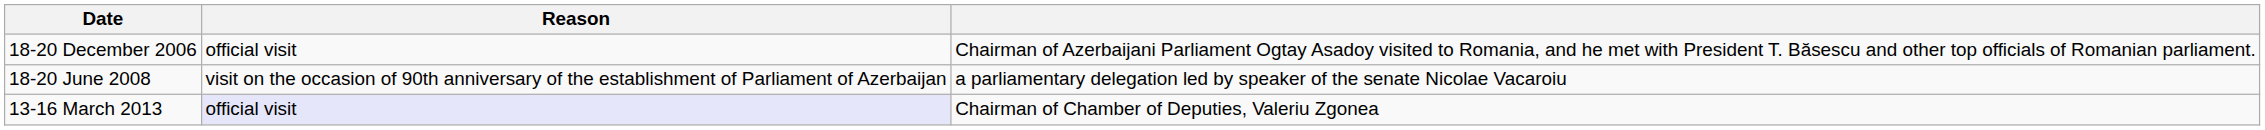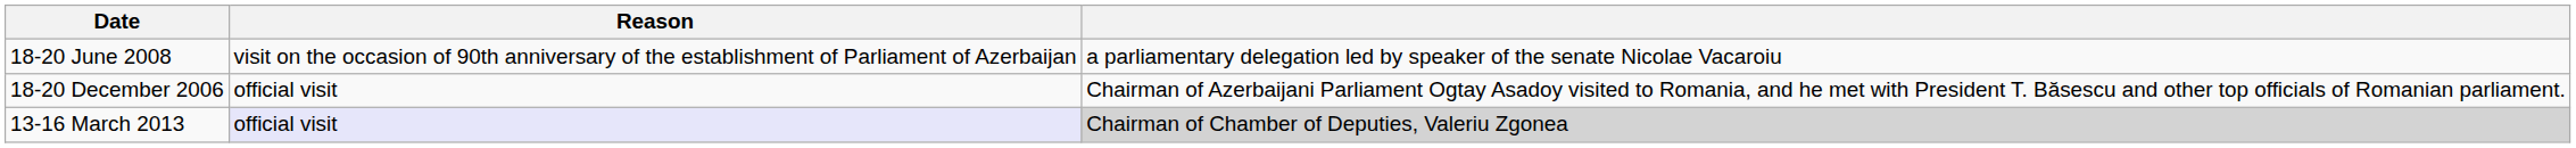 <table class="wikitable">
 <tr>
 <th>Date</th>
 <th>Reason</th>
 <th></th>
 </tr>
 <tr>
+<td>18-20 June 2008</td>
+<td>visit on the occasion of 90th anniversary of the establishment of Parliament of Azerbaijan</td>
+<td>a parliamentary delegation led by speaker of the senate Nicolae Vacaroiu</td>
+</tr>
+<tr>
 <td>18-20 December 2006</td>
 <td>official visit</td>
 <td>Chairman of Azerbaijani Parliament Ogtay Asadoy visited to Romania, and he met with President T. Băsescu and other top officials of Romanian parliament.</td>
 </tr>
 <tr>
-<td>18-20 June 2008</td>
-<td>visit on the occasion of 90th anniversary of the establishment of Parliament of Azerbaijan</td>
-<td>a parliamentary delegation led by speaker of the senate Nicolae Vacaroiu</td>
-</tr>
-<tr>
 <td>13-16 March 2013</td>
 <td style="background: lavender;">official visit</td>
-<td>Chairman of Chamber of Deputies, Valeriu Zgonea</td>
+<td style="background: lightgrey;">Chairman of Chamber of Deputies, Valeriu Zgonea</td>
 </tr>
 </table>
